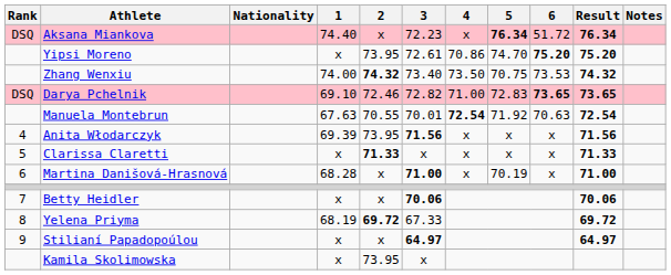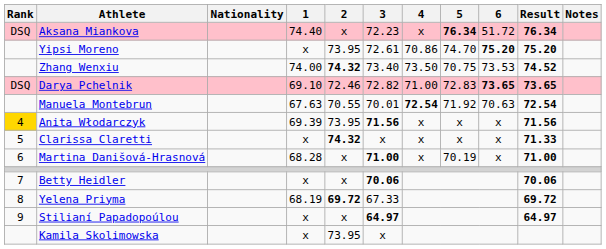 <table class="wikitable sortable" style="text-align:center">
 <tr>
 <th>Rank</th>
 <th>Athlete</th>
 <th>Nationality</th>
 <th>1</th>
 <th>2</th>
 <th>3</th>
 <th>4</th>
 <th>5</th>
 <th>6</th>
 <th>Result</th>
 <th>Notes</th>
 </tr>
 <tr bgcolor=pink>
 <td>DSQ</td>
 <td align="left"><a href='#'>Aksana Miankova</a></td>
 <td align="left"></td>
 <td>74.40</td>
 <td>x</td>
 <td>72.23</td>
 <td>x</td>
 <td><strong>76.34</strong></td>
 <td>51.72</td>
 <td><strong>76.34</strong></td>
 <td></td>
 </tr>
 <tr>
 <td></td>
 <td align="left"><a href='#'>Yipsi Moreno</a></td>
 <td align="left"></td>
 <td>x</td>
 <td>73.95</td>
 <td>72.61</td>
 <td>70.86</td>
 <td>74.70</td>
 <td><strong>75.20</strong></td>
 <td><strong>75.20</strong></td>
 <td></td>
 </tr>
 <tr>
 <td></td>
 <td align="left"><a href='#'>Zhang Wenxiu</a></td>
 <td align="left"></td>
 <td>74.00</td>
 <td><strong>74.32</strong></td>
 <td>73.40</td>
 <td>73.50</td>
 <td>70.75</td>
 <td>73.53</td>
-<td><strong>74.32</strong></td>
+<td><strong>74.52</strong></td>
 <td></td>
 </tr>
 <tr bgcolor=pink>
 <td>DSQ</td>
 <td align="left"><a href='#'>Darya Pchelnik</a></td>
 <td align="left"></td>
 <td>69.10</td>
 <td>72.46</td>
 <td>72.82</td>
 <td>71.00</td>
 <td>72.83</td>
 <td><strong>73.65</strong></td>
 <td><strong>73.65</strong></td>
 <td></td>
 </tr>
 <tr>
 <td></td>
 <td align="left"><a href='#'>Manuela Montebrun</a></td>
 <td align="left"></td>
 <td>67.63</td>
 <td>70.55</td>
 <td>70.01</td>
 <td><strong>72.54</strong></td>
 <td>71.92</td>
 <td>70.63</td>
 <td><strong>72.54</strong></td>
 <td></td>
 </tr>
 <tr>
-<td>4</td>
+<td style="background: gold;">4</td>
 <td align="left"><a href='#'>Anita Włodarczyk</a></td>
 <td align="left"></td>
 <td>69.39</td>
 <td>73.95</td>
 <td><strong>71.56</strong></td>
 <td>x</td>
 <td>x</td>
 <td>x</td>
 <td><strong>71.56</strong></td>
 <td></td>
 </tr>
 <tr>
 <td>5</td>
 <td align="left"><a href='#'>Clarissa Claretti</a></td>
 <td align="left"></td>
 <td>x</td>
-<td><strong>71.33</strong></td>
+<td><strong>74.32</strong></td>
 <td>x</td>
 <td>x</td>
 <td>x</td>
 <td>x</td>
 <td><strong>71.33</strong></td>
 <td></td>
 </tr>
 <tr>
 <td>6</td>
 <td align="left"><a href='#'>Martina Danišová-Hrasnová</a></td>
 <td align="left"></td>
 <td>68.28</td>
 <td>x</td>
 <td><strong>71.00</strong></td>
 <td>x</td>
 <td>70.19</td>
 <td>x</td>
 <td><strong>71.00</strong></td>
 <td></td>
 </tr>
 <tr>
 <td colspan=11 bgcolor=lightgray></td>
 </tr>
 <tr>
 <td>7</td>
 <td align="left"><a href='#'>Betty Heidler</a></td>
 <td align="left"></td>
 <td>x</td>
 <td>x</td>
 <td><strong>70.06</strong></td>
 <td colspan=3></td>
 <td><strong>70.06</strong></td>
 <td></td>
 </tr>
 <tr>
 <td>8</td>
 <td align="left"><a href='#'>Yelena Priyma</a></td>
 <td align="left"></td>
 <td>68.19</td>
 <td><strong>69.72</strong></td>
 <td>67.33</td>
 <td colspan=3></td>
 <td><strong>69.72</strong></td>
 <td></td>
 </tr>
 <tr>
 <td>9</td>
 <td align="left"><a href='#'>Stilianí Papadopoúlou</a></td>
 <td align="left"></td>
 <td>x</td>
 <td>x</td>
 <td><strong>64.97</strong></td>
 <td colspan=3></td>
 <td><strong>64.97</strong></td>
 <td></td>
 </tr>
 <tr>
 <td></td>
 <td align="left"><a href='#'>Kamila Skolimowska</a></td>
 <td align="left"></td>
 <td>x</td>
 <td>73.95</td>
 <td>x</td>
 <td colspan=3></td>
 <td><strong></strong></td>
 <td></td>
 </tr>
 </table>
